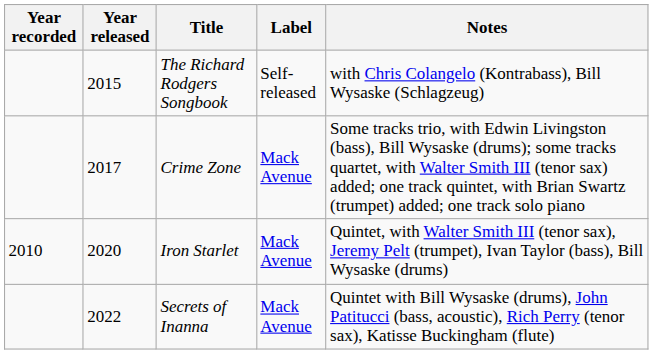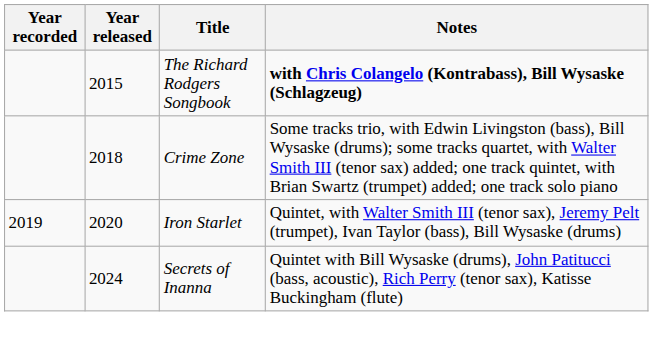 <table class="wikitable sortable">
 <tr>
 <th style="text-align:center;">Year recorded</th>
 <th>Year released</th>
 <th>Title</th>
-<th>Label</th>
 <th>Notes</th>
 </tr>
 <tr>
 <td></td>
 <td>2015</td>
 <td><em>The Richard Rodgers Songbook</em></td>
-<td>Self-released</td>
-<td>with <a href='#'>Chris Colangelo</a> (Kontrabass), Bill Wysaske (Schlagzeug)</td>
+<td><strong>with <a href='#'>Chris Colangelo</a> (Kontrabass), Bill Wysaske (Schlagzeug)</strong></td>
 </tr>
 <tr>
 <td></td>
-<td>2017</td>
+<td>2018</td>
 <td><em>Crime Zone</em></td>
-<td><a href='#'>Mack Avenue</a></td>
 <td>Some tracks trio, with Edwin Livingston (bass), Bill Wysaske (drums); some tracks quartet, with <a href='#'>Walter Smith III</a> (tenor sax) added; one track quintet, with Brian Swartz (trumpet) added; one track solo piano</td>
 </tr>
 <tr>
-<td>2010</td>
+<td>2019</td>
 <td>2020</td>
 <td><em>Iron Starlet</em></td>
-<td><a href='#'>Mack Avenue</a></td>
 <td>Quintet, with <a href='#'>Walter Smith III</a> (tenor sax), <a href='#'>Jeremy Pelt</a> (trumpet), Ivan Taylor (bass), Bill Wysaske (drums)</td>
 </tr>
 <tr>
 <td></td>
-<td>2022</td>
+<td>2024</td>
 <td><em>Secrets of Inanna</em></td>
-<td><a href='#'>Mack Avenue</a></td>
 <td>Quintet with  Bill Wysaske (drums), <a href='#'>John Patitucci</a> (bass, acoustic), <a href='#'>Rich Perry</a> (tenor sax), Katisse Buckingham (flute)</td>
 </tr>
 </table>
